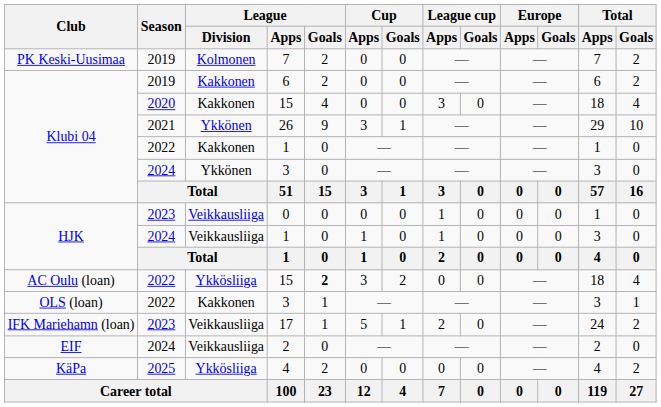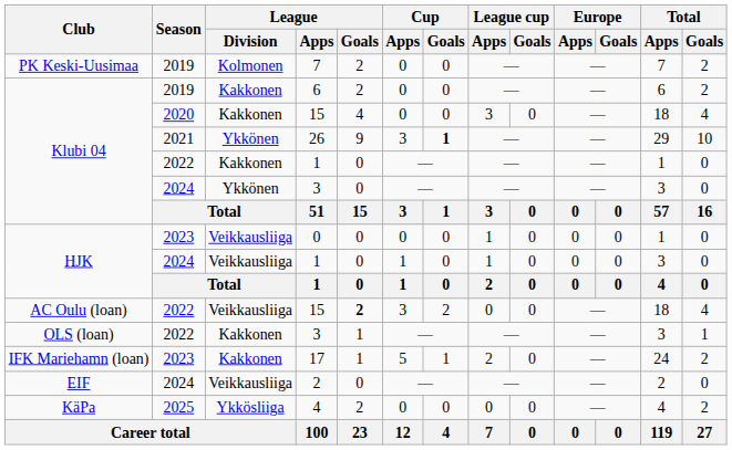 <table class="wikitable" style="text-align:center">
 <tr>
 <th rowspan="2">Club</th>
 <th rowspan="2">Season</th>
 <th colspan="3">League</th>
 <th colspan="2">Cup</th>
 <th colspan="2">League cup</th>
 <th colspan="2">Europe</th>
 <th colspan="2">Total</th>
 </tr>
 <tr>
 <th>Division</th>
 <th>Apps</th>
 <th>Goals</th>
 <th>Apps</th>
 <th>Goals</th>
 <th>Apps</th>
 <th>Goals</th>
 <th>Apps</th>
 <th>Goals</th>
 <th>Apps</th>
 <th>Goals</th>
 </tr>
 <tr>
 <td><a href='#'>PK Keski-Uusimaa</a></td>
 <td>2019</td>
 <td><a href='#'>Kolmonen</a></td>
 <td>7</td>
 <td>2</td>
 <td>0</td>
 <td>0</td>
 <td colspan="2">—</td>
 <td colspan="2">—</td>
 <td>7</td>
 <td>2</td>
 </tr>
 <tr>
 <td rowspan="6"><a href='#'>Klubi 04</a></td>
 <td>2019</td>
 <td><a href='#'>Kakkonen</a></td>
 <td>6</td>
 <td>2</td>
 <td>0</td>
 <td>0</td>
 <td colspan="2">—</td>
 <td colspan="2">—</td>
 <td>6</td>
 <td>2</td>
 </tr>
 <tr>
 <td><a href='#'>2020</a></td>
 <td>Kakkonen</td>
 <td>15</td>
 <td>4</td>
 <td>0</td>
 <td>0</td>
 <td>3</td>
 <td>0</td>
 <td colspan="2">—</td>
 <td>18</td>
 <td>4</td>
 </tr>
 <tr>
 <td>2021</td>
 <td><a href='#'>Ykkönen</a></td>
 <td>26</td>
 <td>9</td>
 <td>3</td>
-<td>1</td>
+<td><strong>1</strong></td>
 <td colspan="2">—</td>
 <td colspan="2">—</td>
 <td>29</td>
 <td>10</td>
 </tr>
 <tr>
 <td>2022</td>
 <td>Kakkonen</td>
 <td>1</td>
 <td>0</td>
 <td colspan="2">—</td>
 <td colspan="2">—</td>
 <td colspan="2">—</td>
 <td>1</td>
 <td>0</td>
 </tr>
 <tr>
 <td><a href='#'>2024</a></td>
 <td>Ykkönen</td>
 <td>3</td>
 <td>0</td>
 <td colspan="2">—</td>
 <td colspan="2">—</td>
 <td colspan="2">—</td>
 <td>3</td>
 <td>0</td>
 </tr>
 <tr>
 <th colspan="2">Total</th>
 <th>51</th>
 <th>15</th>
 <th>3</th>
 <th>1</th>
 <th>3</th>
 <th>0</th>
 <th>0</th>
 <th>0</th>
 <th>57</th>
 <th>16</th>
 </tr>
 <tr>
 <td rowspan="3"><a href='#'>HJK</a></td>
 <td><a href='#'>2023</a></td>
 <td><a href='#'>Veikkausliiga</a></td>
 <td>0</td>
 <td>0</td>
 <td>0</td>
 <td>0</td>
 <td>1</td>
 <td>0</td>
 <td>0</td>
 <td>0</td>
 <td>1</td>
 <td>0</td>
 </tr>
 <tr>
 <td><a href='#'>2024</a></td>
 <td>Veikkausliiga</td>
 <td>1</td>
 <td>0</td>
 <td>1</td>
 <td>0</td>
 <td>1</td>
 <td>0</td>
 <td>0</td>
 <td>0</td>
 <td>3</td>
 <td>0</td>
 </tr>
 <tr>
 <th colspan="2">Total</th>
 <th>1</th>
 <th>0</th>
 <th>1</th>
 <th>0</th>
 <th>2</th>
 <th>0</th>
 <th>0</th>
 <th>0</th>
 <th>4</th>
 <th>0</th>
 </tr>
 <tr>
 <td><a href='#'>AC Oulu</a> (loan)</td>
 <td><a href='#'>2022</a></td>
-<td><a href='#'>Ykkösliiga</a></td>
+<td>Veikkausliiga</td>
 <td>15</td>
 <td><strong>2</strong></td>
 <td>3</td>
 <td>2</td>
 <td>0</td>
 <td>0</td>
 <td colspan="2">—</td>
 <td>18</td>
 <td>4</td>
 </tr>
 <tr>
 <td><a href='#'>OLS</a> (loan)</td>
 <td>2022</td>
 <td>Kakkonen</td>
 <td>3</td>
 <td>1</td>
 <td colspan="2">—</td>
 <td colspan="2">—</td>
 <td colspan="2">—</td>
 <td>3</td>
 <td>1</td>
 </tr>
 <tr>
 <td><a href='#'>IFK Mariehamn</a> (loan)</td>
 <td><a href='#'>2023</a></td>
-<td>Veikkausliiga</td>
+<td><a href='#'>Kakkonen</a></td>
 <td>17</td>
 <td>1</td>
 <td>5</td>
 <td>1</td>
 <td>2</td>
 <td>0</td>
 <td colspan="2">—</td>
 <td>24</td>
 <td>2</td>
 </tr>
 <tr>
 <td><a href='#'>EIF</a></td>
 <td>2024</td>
 <td>Veikkausliiga</td>
 <td>2</td>
 <td>0</td>
 <td colspan="2">—</td>
 <td colspan="2">—</td>
 <td colspan="2">—</td>
 <td>2</td>
 <td>0</td>
 </tr>
 <tr>
 <td><a href='#'>KäPa</a></td>
 <td><a href='#'>2025</a></td>
 <td><a href='#'>Ykkösliiga</a></td>
 <td>4</td>
 <td>2</td>
 <td>0</td>
 <td>0</td>
 <td>0</td>
 <td>0</td>
 <td colspan="2">—</td>
 <td>4</td>
 <td>2</td>
 </tr>
 <tr>
 <th colspan="3">Career total</th>
 <th>100</th>
 <th>23</th>
 <th>12</th>
 <th>4</th>
 <th>7</th>
 <th>0</th>
 <th>0</th>
 <th>0</th>
 <th>119</th>
 <th>27</th>
 </tr>
 </table>
